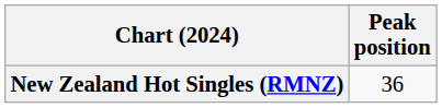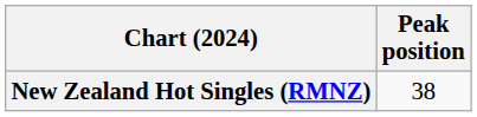 <table class="wikitable sortable plainrowheaders" style="text-align:center">
 <tr>
 <th scope="col">Chart (2024)</th>
 <th scope="col">Peak<br>position</th>
 </tr>
 <tr>
 <th scope="row">New Zealand Hot Singles (<a href='#'>RMNZ</a>)</th>
-<td>36</td>
+<td>38</td>
 </tr>
 </table>
